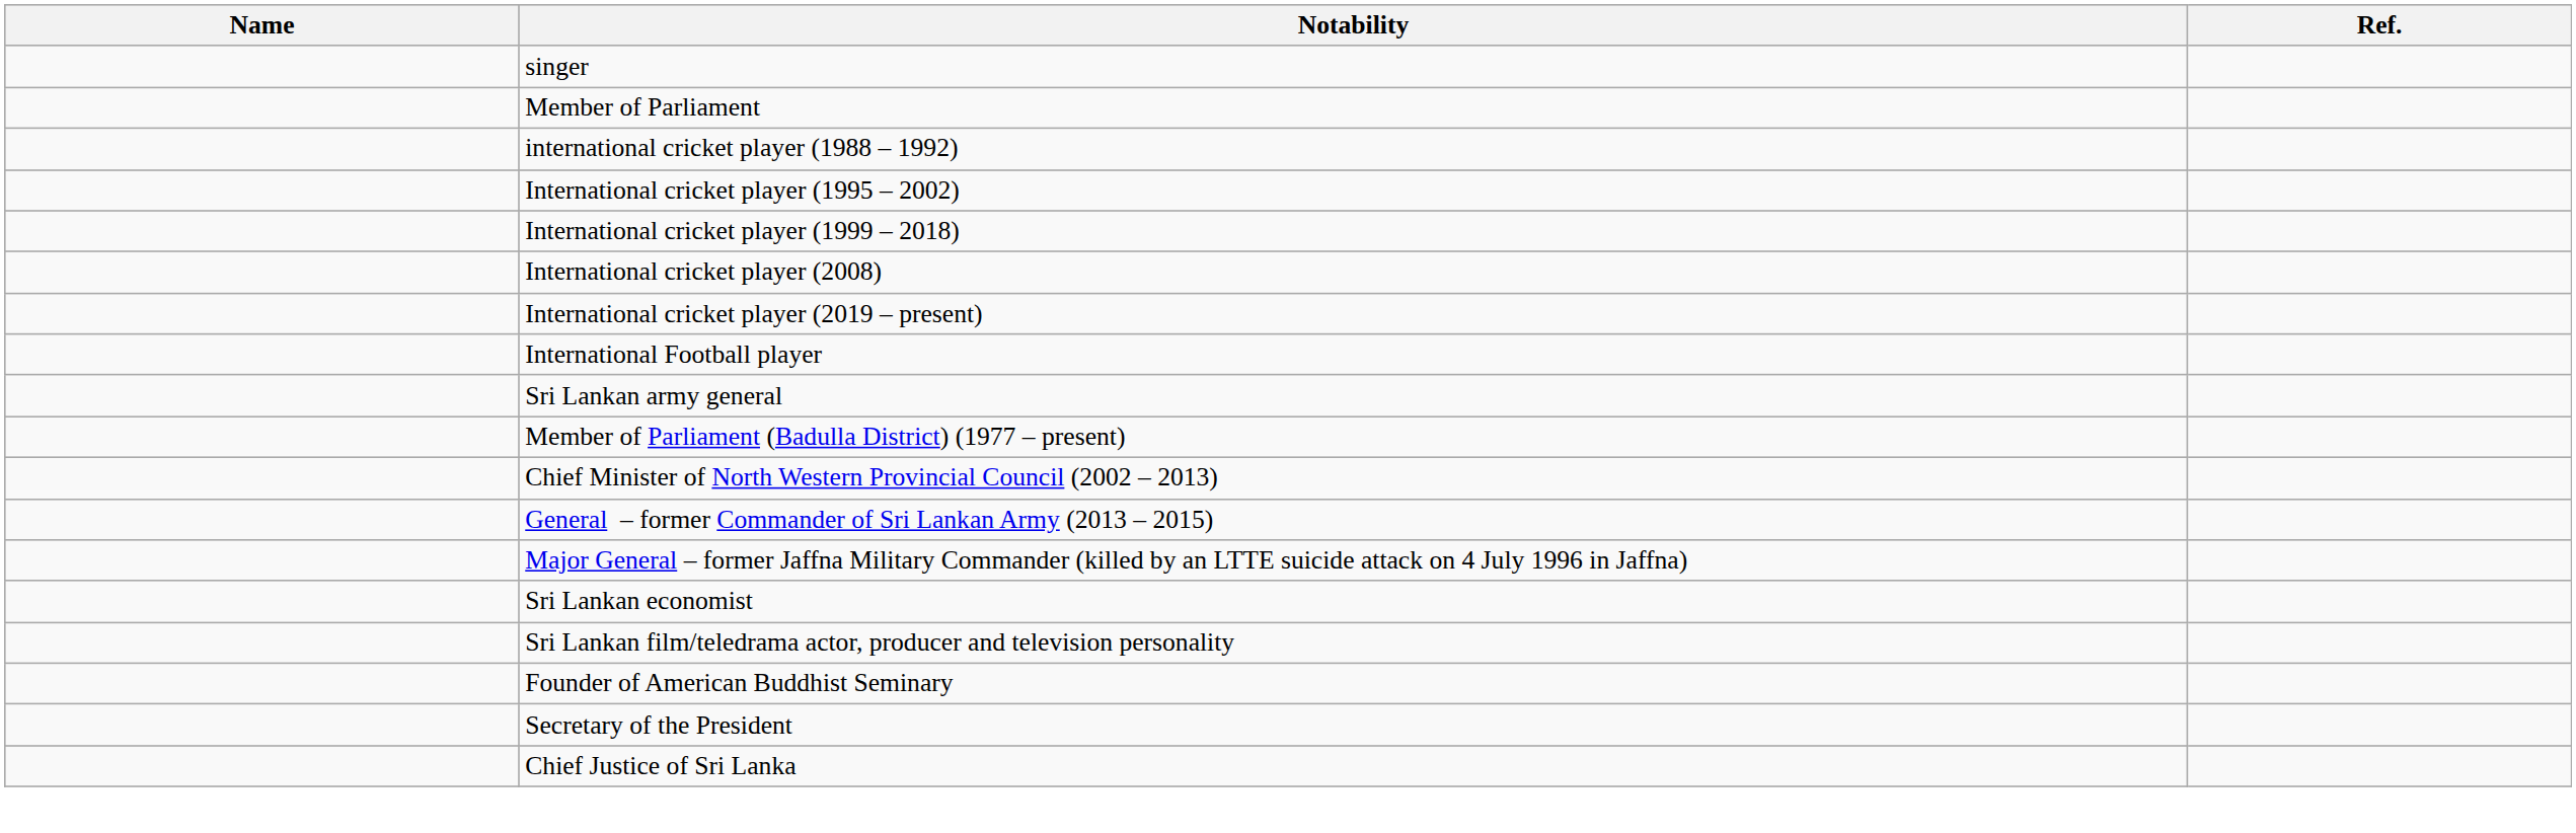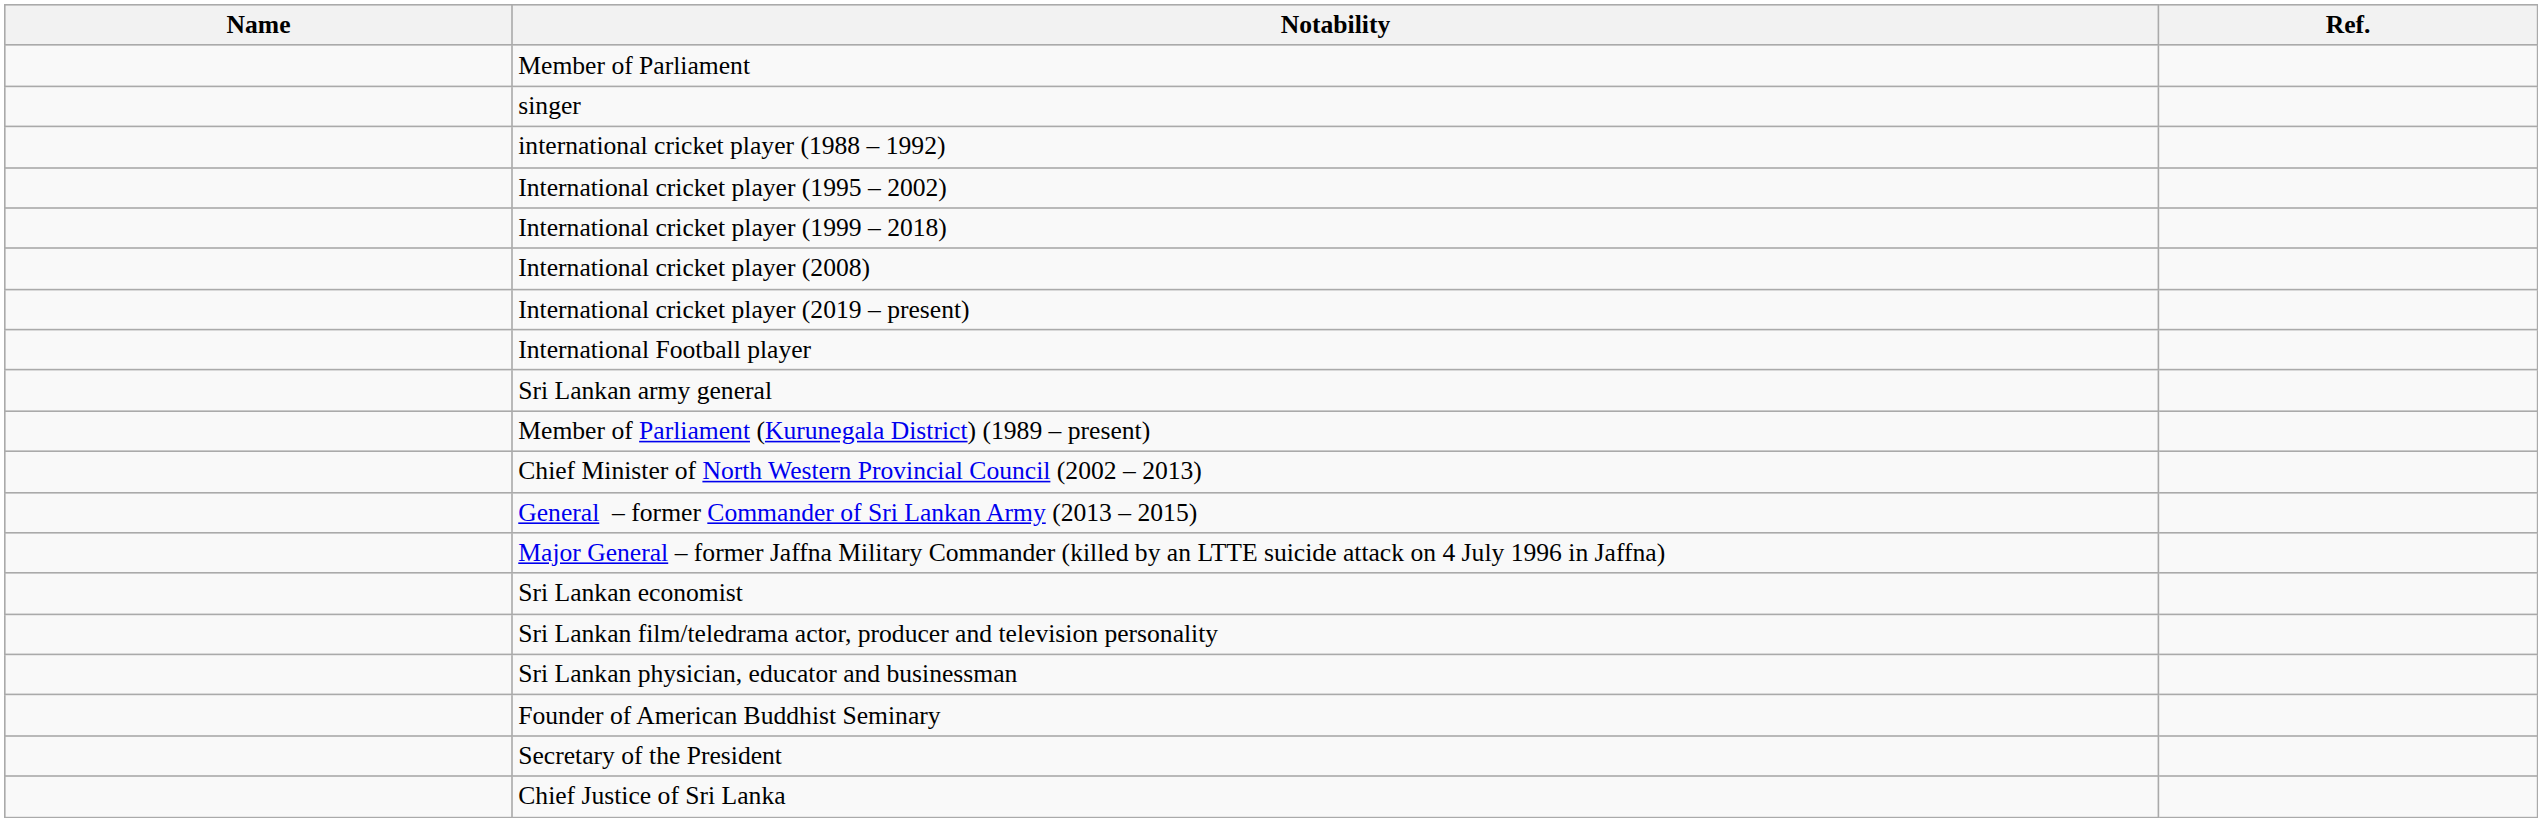 <table class="wikitable sortable" style="width:100%">
 <tr>
 <th style="width:*;">Name</th>
 <th style="width:65%;" class="unsortable">Notability</th>
 <th style="width:*;" class="unsortable">Ref.</th>
 </tr>
 <tr>
 <td></td>
-<td>singer</td>
+<td>Member of Parliament</td>
 <td style="text-align:center;"></td>
 </tr>
 <tr>
 <td></td>
-<td>Member of Parliament</td>
+<td>singer</td>
 <td style="text-align:center;"></td>
 </tr>
 <tr>
 <td></td>
 <td>international cricket player (1988 – 1992)</td>
 <td style="text-align:center;"></td>
 </tr>
 <tr>
 <td></td>
 <td>International cricket player (1995 – 2002)</td>
 <td style="text-align:center;"></td>
 </tr>
 <tr>
 <td></td>
 <td>International cricket player (1999 – 2018)</td>
 <td style="text-align:center;"></td>
 </tr>
 <tr>
 <td></td>
 <td>International  cricket player (2008)</td>
 <td style="text-align:center;"></td>
 </tr>
 <tr>
 <td></td>
 <td>International cricket player (2019 – present)</td>
 <td style="text-align:center;"></td>
 </tr>
 <tr>
 <td></td>
 <td>International Football player</td>
 <td style="text-align:center;"></td>
 </tr>
 <tr>
 <td></td>
 <td>Sri Lankan army general</td>
 <td style="text-align:center;"></td>
 </tr>
 <tr>
 <td></td>
-<td>Member of <a href='#'>Parliament</a> (<a href='#'>Badulla District</a>) (1977 – present)</td>
+<td>Member of <a href='#'>Parliament</a> (<a href='#'>Kurunegala District</a>) (1989 – present)</td>
 <td style="text-align:center;"></td>
 </tr>
 <tr>
 <td></td>
 <td>Chief Minister of <a href='#'>North Western Provincial Council</a> (2002 – 2013)</td>
 <td style="text-align:center;"></td>
 </tr>
 <tr>
 <td></td>
 <td><a href='#'>General</a>  – former <a href='#'>Commander of Sri Lankan Army</a> (2013 – 2015)</td>
 <td style="text-align:center;"></td>
 </tr>
 <tr>
 <td> </td>
 <td><a href='#'>Major General</a> – former Jaffna Military Commander (killed by an LTTE suicide attack on 4 July 1996 in Jaffna)</td>
 <td style="text-align:center;"></td>
 </tr>
 <tr>
 <td></td>
 <td>Sri Lankan economist</td>
 <td style="text-align:center;"></td>
 </tr>
 <tr>
 <td></td>
 <td>Sri Lankan film/teledrama actor, producer and television personality</td>
 <td style="text-align:center;"></td>
 </tr>
 <tr>
 <td></td>
+<td>Sri Lankan physician, educator and businessman</td>
+<td style="text-align:center;"></td>
+</tr>
+<tr>
+<td></td>
 <td>Founder of American Buddhist Seminary</td>
 <td style="text-align:center;"></td>
 </tr>
 <tr>
 <td></td>
 <td>Secretary of the President</td>
 <td style="text-align:center;"></td>
 </tr>
 <tr>
 <td></td>
 <td>Chief Justice of Sri Lanka</td>
 <td></td>
 </tr>
 </table>
